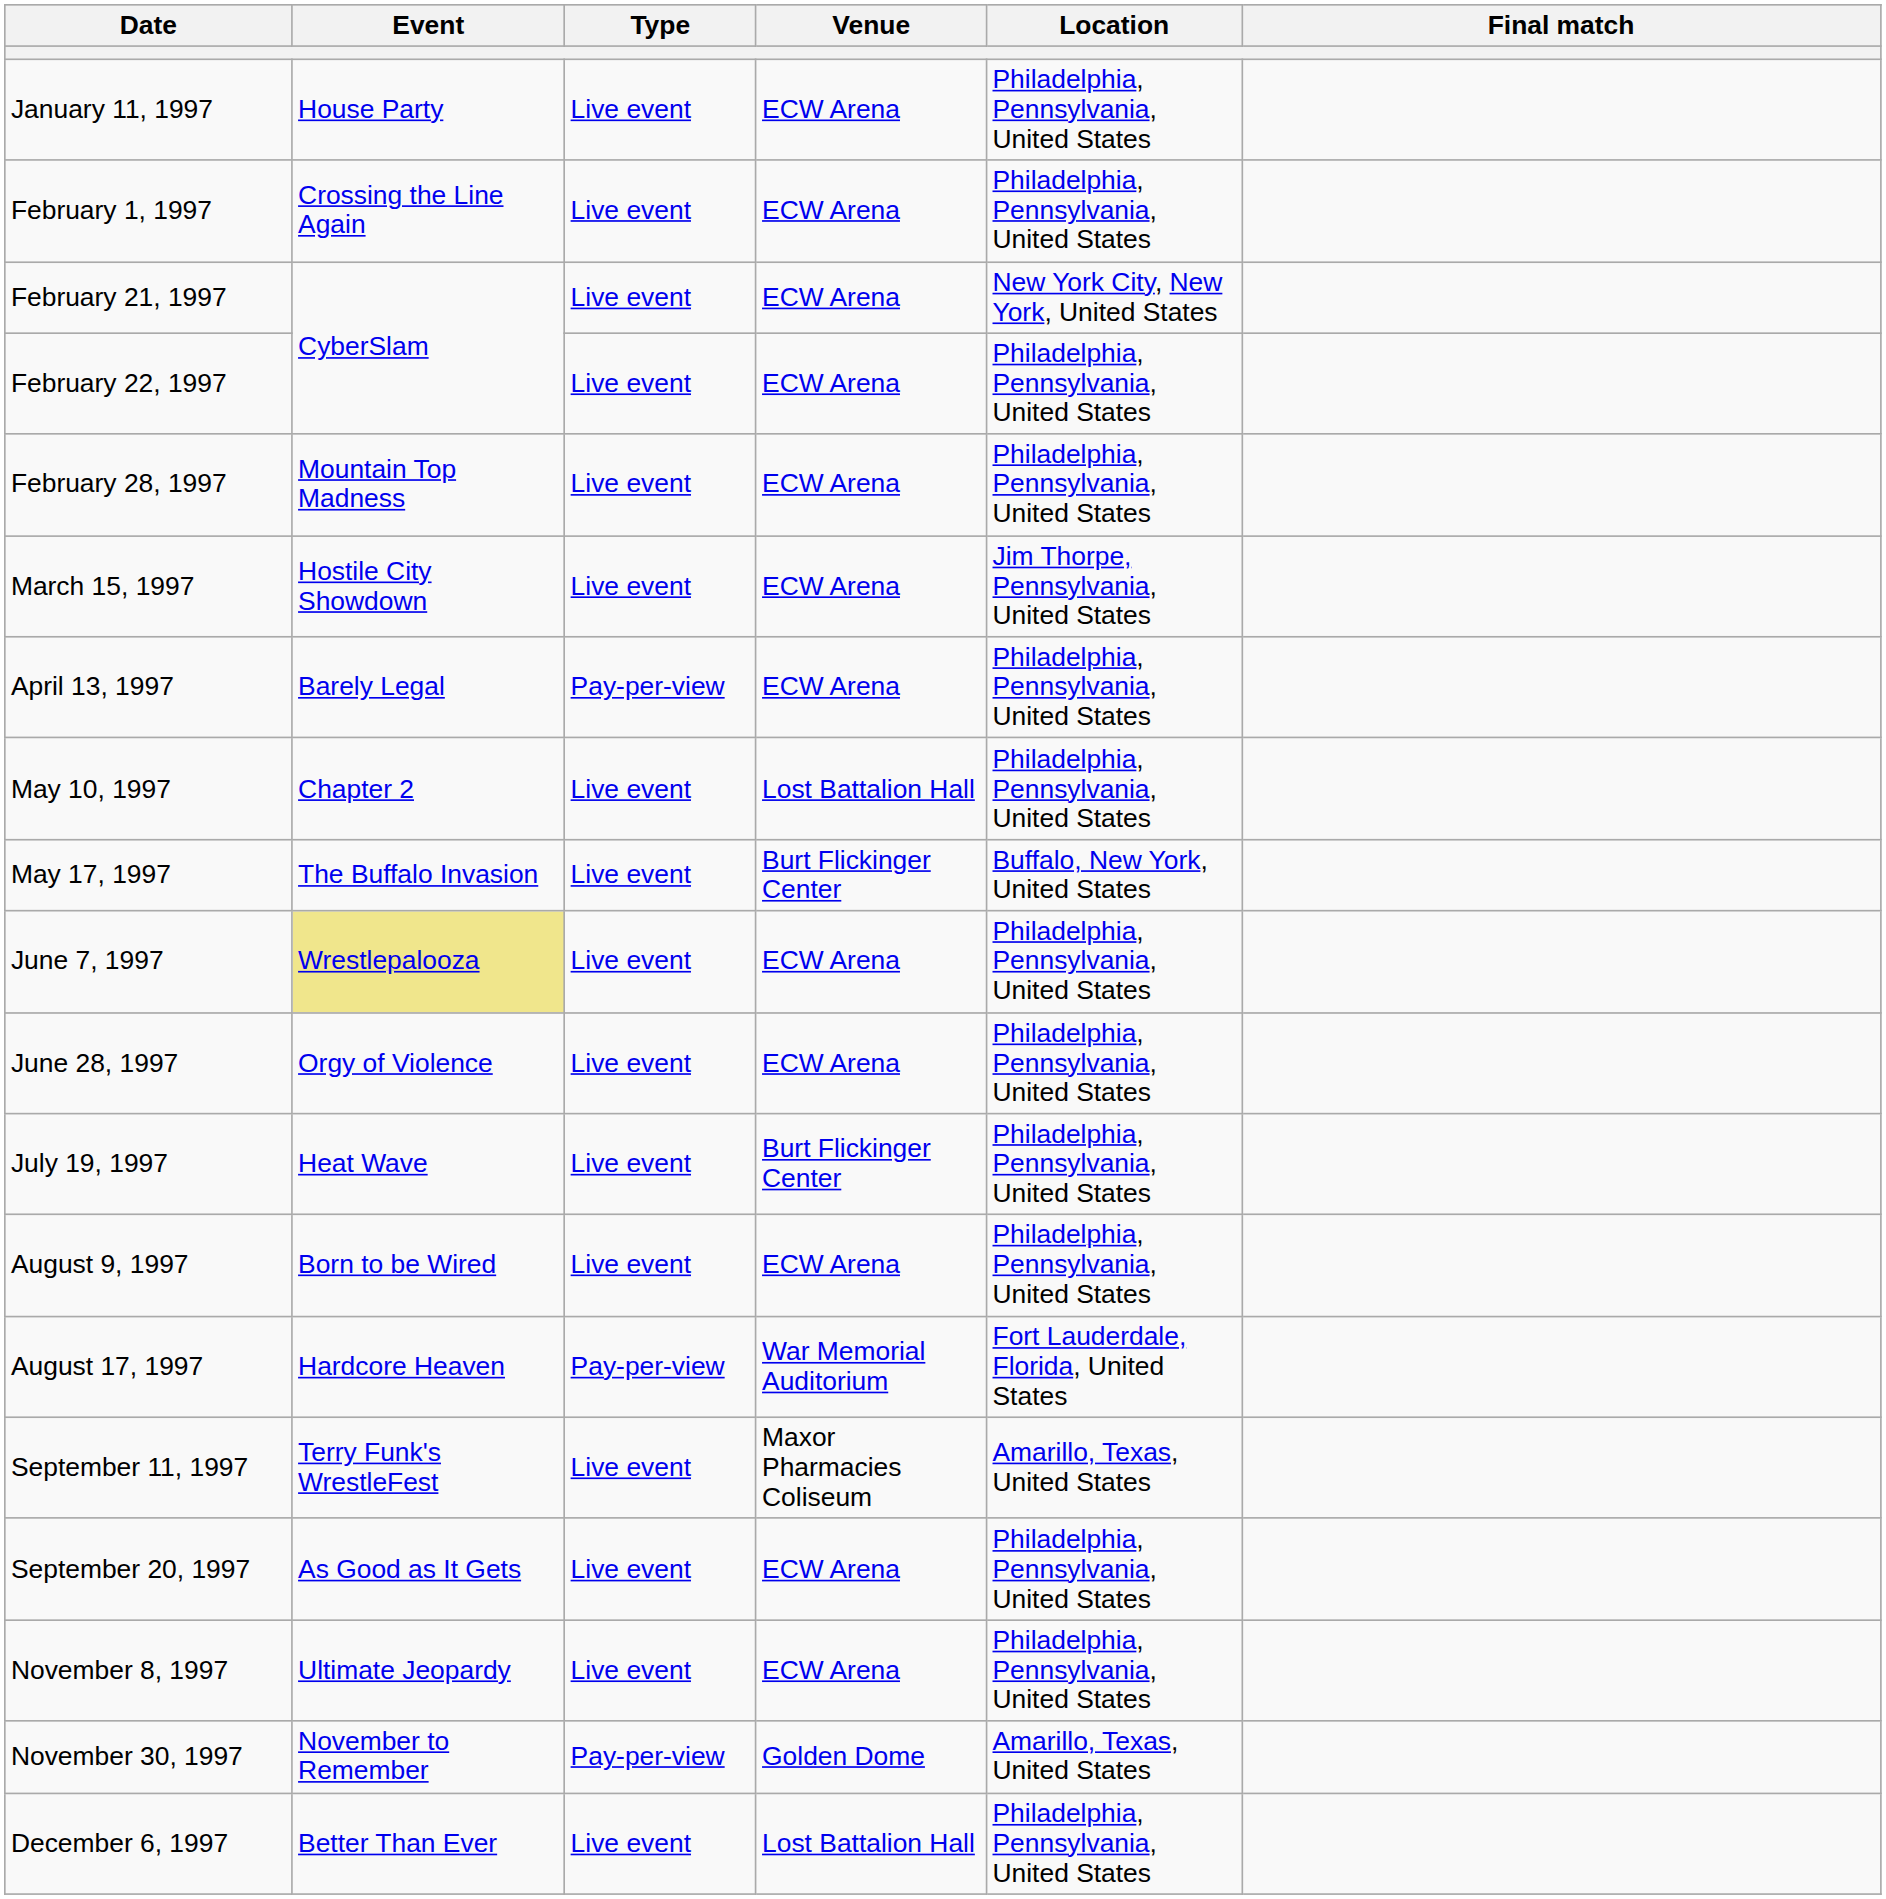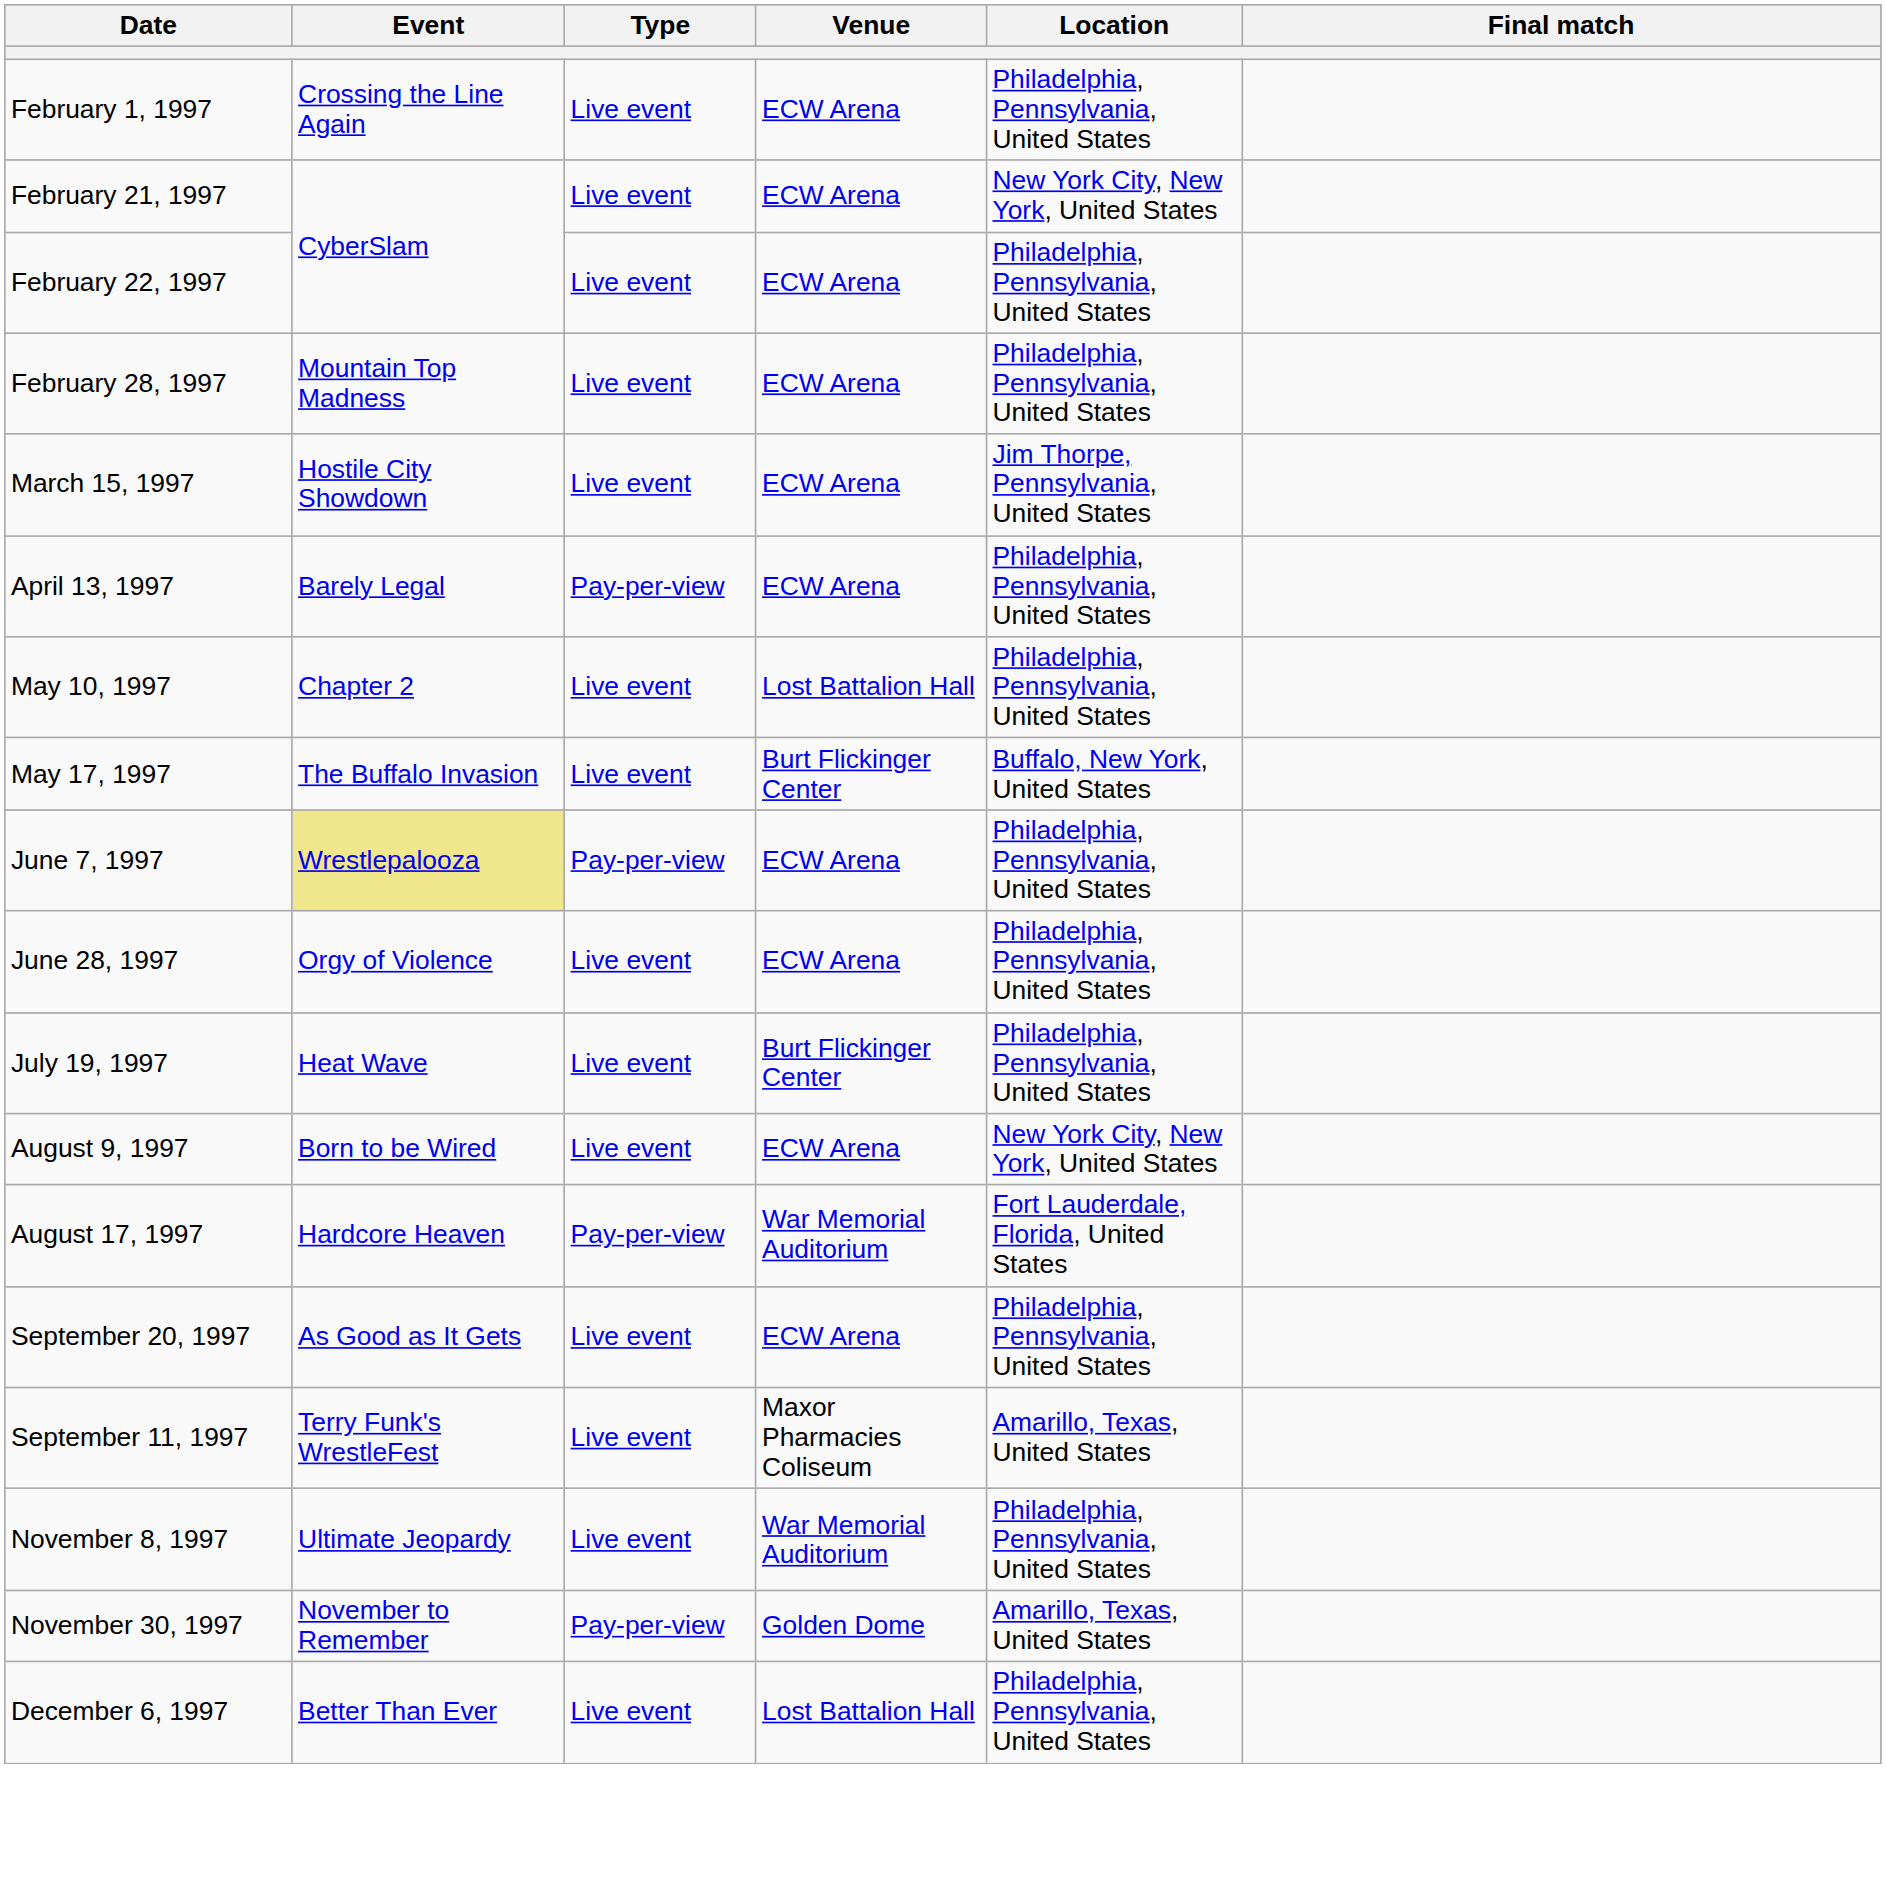 <table class="wikitable" width="90%">
 <tr>
 <th style=width:9%><strong>Date</strong></th>
 <th style=width:6%><strong>Event</strong></th>
 <th style=width:6%><strong>Type</strong></th>
 <th style=width:6%><strong>Venue</strong></th>
 <th style=width:6%><strong>Location</strong></th>
 <th style=width:20%><strong>Final match</strong></th>
 </tr>
 <tr>
 <th colspan=6></th>
-</tr>
-<tr>
-<td>January 11, 1997</td>
-<td><a href='#'>House Party</a></td>
-<td><a href='#'>Live event</a></td>
-<td><a href='#'>ECW Arena</a></td>
-<td><a href='#'>Philadelphia</a>, <a href='#'>Pennsylvania</a>, United States</td>
-<td></td>
 </tr>
 <tr>
 <td>February 1, 1997</td>
 <td><a href='#'>Crossing the Line Again</a></td>
 <td><a href='#'>Live event</a></td>
 <td><a href='#'>ECW Arena</a></td>
 <td><a href='#'>Philadelphia</a>, <a href='#'>Pennsylvania</a>, United States</td>
 <td></td>
 </tr>
 <tr>
 <td>February 21, 1997</td>
 <td rowspan=2><a href='#'>CyberSlam</a></td>
 <td><a href='#'>Live event</a></td>
 <td><a href='#'>ECW Arena</a></td>
 <td><a href='#'>New York City</a>, <a href='#'>New York</a>, United States</td>
 <td></td>
 </tr>
 <tr>
 <td>February 22, 1997</td>
 <td><a href='#'>Live event</a></td>
 <td><a href='#'>ECW Arena</a></td>
 <td><a href='#'>Philadelphia</a>, <a href='#'>Pennsylvania</a>, United States</td>
 <td></td>
 </tr>
 <tr>
 <td>February 28, 1997</td>
 <td><a href='#'>Mountain Top Madness</a></td>
 <td><a href='#'>Live event</a></td>
 <td><a href='#'>ECW Arena</a></td>
 <td><a href='#'>Philadelphia</a>, <a href='#'>Pennsylvania</a>, United States</td>
 <td></td>
 </tr>
 <tr>
 <td>March 15, 1997</td>
 <td><a href='#'>Hostile City Showdown</a></td>
 <td><a href='#'>Live event</a></td>
 <td><a href='#'>ECW Arena</a></td>
 <td><a href='#'>Jim Thorpe, Pennsylvania</a>, United States</td>
 <td></td>
 </tr>
 <tr>
 <td>April 13, 1997</td>
 <td><a href='#'>Barely Legal</a></td>
 <td><a href='#'>Pay-per-view</a></td>
 <td><a href='#'>ECW Arena</a></td>
 <td><a href='#'>Philadelphia</a>, <a href='#'>Pennsylvania</a>, United States</td>
 <td></td>
 </tr>
 <tr>
 <td>May 10, 1997</td>
 <td><a href='#'>Chapter 2</a></td>
 <td><a href='#'>Live event</a></td>
 <td><a href='#'>Lost Battalion Hall</a></td>
 <td><a href='#'>Philadelphia</a>, <a href='#'>Pennsylvania</a>, United States</td>
 <td></td>
 </tr>
 <tr>
 <td>May 17, 1997</td>
 <td><a href='#'>The Buffalo Invasion</a></td>
 <td><a href='#'>Live event</a></td>
 <td><a href='#'>Burt Flickinger Center</a></td>
 <td><a href='#'>Buffalo, New York</a>, United States</td>
 <td></td>
 </tr>
 <tr>
 <td>June 7, 1997</td>
 <td style="background: khaki;"><a href='#'>Wrestlepalooza</a></td>
-<td><a href='#'>Live event</a></td>
+<td><a href='#'>Pay-per-view</a></td>
 <td><a href='#'>ECW Arena</a></td>
 <td><a href='#'>Philadelphia</a>, <a href='#'>Pennsylvania</a>, United States</td>
 <td></td>
 </tr>
 <tr>
 <td>June 28, 1997</td>
 <td><a href='#'>Orgy of Violence</a></td>
 <td><a href='#'>Live event</a></td>
 <td><a href='#'>ECW Arena</a></td>
 <td><a href='#'>Philadelphia</a>, <a href='#'>Pennsylvania</a>, United States</td>
 <td></td>
 </tr>
 <tr>
 <td>July 19, 1997</td>
 <td><a href='#'>Heat Wave</a></td>
 <td><a href='#'>Live event</a></td>
 <td><a href='#'>Burt Flickinger Center</a></td>
 <td><a href='#'>Philadelphia</a>, <a href='#'>Pennsylvania</a>, United States</td>
 <td></td>
 </tr>
 <tr>
 <td>August 9, 1997</td>
 <td><a href='#'>Born to be Wired</a></td>
 <td><a href='#'>Live event</a></td>
 <td><a href='#'>ECW Arena</a></td>
-<td><a href='#'>Philadelphia</a>, <a href='#'>Pennsylvania</a>, United States</td>
+<td><a href='#'>New York City</a>, <a href='#'>New York</a>, United States</td>
 <td></td>
 </tr>
 <tr>
 <td>August 17, 1997</td>
 <td><a href='#'>Hardcore Heaven</a></td>
 <td><a href='#'>Pay-per-view</a></td>
 <td><a href='#'>War Memorial Auditorium</a></td>
 <td><a href='#'>Fort Lauderdale, Florida</a>, United States</td>
 <td></td>
 </tr>
 <tr>
+<td>September 20, 1997</td>
+<td><a href='#'>As Good as It Gets</a></td>
+<td><a href='#'>Live event</a></td>
+<td><a href='#'>ECW Arena</a></td>
+<td><a href='#'>Philadelphia</a>, <a href='#'>Pennsylvania</a>, United States</td>
+<td></td>
+</tr>
+<tr>
 <td>September 11, 1997</td>
 <td><a href='#'>Terry Funk's WrestleFest</a></td>
 <td><a href='#'>Live event</a></td>
 <td>Maxor Pharmacies Coliseum</td>
 <td><a href='#'>Amarillo, Texas</a>, United States</td>
 <td></td>
 </tr>
 <tr>
-<td>September 20, 1997</td>
-<td><a href='#'>As Good as It Gets</a></td>
-<td><a href='#'>Live event</a></td>
-<td><a href='#'>ECW Arena</a></td>
-<td><a href='#'>Philadelphia</a>, <a href='#'>Pennsylvania</a>, United States</td>
-<td></td>
-</tr>
-<tr>
 <td>November 8, 1997</td>
 <td><a href='#'>Ultimate Jeopardy</a></td>
 <td><a href='#'>Live event</a></td>
-<td><a href='#'>ECW Arena</a></td>
+<td><a href='#'>War Memorial Auditorium</a></td>
 <td><a href='#'>Philadelphia</a>, <a href='#'>Pennsylvania</a>, United States</td>
 <td></td>
 </tr>
 <tr>
 <td>November 30, 1997</td>
 <td><a href='#'>November to Remember</a></td>
 <td><a href='#'>Pay-per-view</a></td>
 <td><a href='#'>Golden Dome</a></td>
 <td><a href='#'>Amarillo, Texas</a>, United States</td>
 <td></td>
 </tr>
 <tr>
 <td>December 6, 1997</td>
 <td><a href='#'>Better Than Ever</a></td>
 <td><a href='#'>Live event</a></td>
 <td><a href='#'>Lost Battalion Hall</a></td>
 <td><a href='#'>Philadelphia</a>, <a href='#'>Pennsylvania</a>, United States</td>
 <td></td>
 </tr>
 </table>
